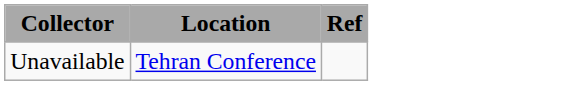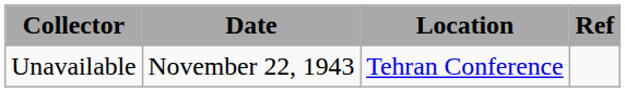 <table class="wikitable" border="1">
 <tr>
 <th style="background:darkGrey;">Collector</th>
+<th style="background:darkGrey;">Date</th>
 <th style="background:darkGrey;">Location</th>
 <th style="background:darkGrey;">Ref</th>
 </tr>
 <tr>
 <td>Unavailable</td>
+<td>November 22, 1943</td>
 <td><a href='#'>Tehran Conference</a></td>
 <td></td>
 </tr>
 </table>
